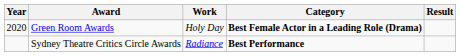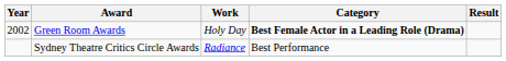 <table class="wikitable">
 <tr>
 <th>Year</th>
 <th>Award</th>
 <th>Work</th>
 <th>Category</th>
 <th>Result</th>
 </tr>
 <tr>
-<td>2020</td>
+<td>2002</td>
 <td><a href='#'>Green Room Awards</a></td>
 <td><em>Holy Day</em></td>
 <td><strong>Best Female Actor in a Leading Role (Drama)</strong></td>
 <td></td>
 </tr>
 <tr>
 <td></td>
 <td>Sydney Theatre Critics Circle Awards</td>
 <td><em><a href='#'>Radiance</a></em></td>
-<td><strong>Best Performance</strong></td>
+<td>Best Performance</td>
 <td></td>
 </tr>
 </table>
